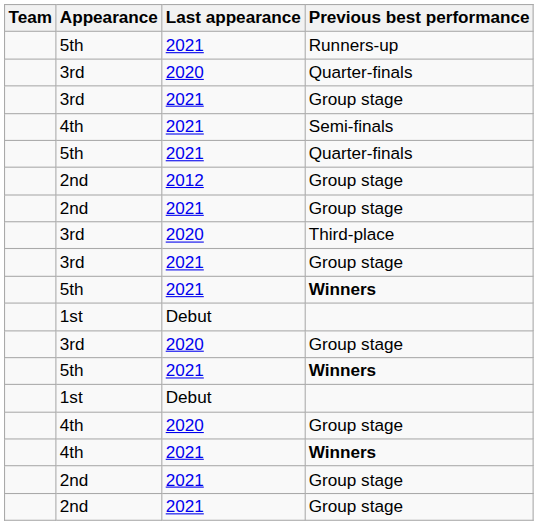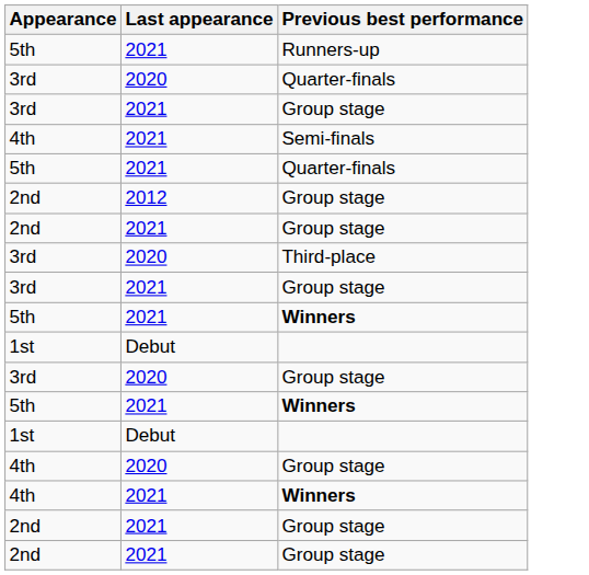 <table class="wikitable sortable">
 <tr>
-<th>Team</th>
 <th data-sort-type="number">Appearance</th>
 <th data-sort-type="number">Last appearance</th>
 <th>Previous best performance</th>
 </tr>
 <tr>
-<td></td>
 <td>5th</td>
 <td><a href='#'>2021</a></td>
 <td>Runners-up</td>
 </tr>
 <tr>
-<td></td>
 <td>3rd</td>
 <td><a href='#'>2020</a></td>
 <td>Quarter-finals</td>
 </tr>
 <tr>
-<td></td>
 <td>3rd</td>
 <td><a href='#'>2021</a></td>
 <td>Group stage</td>
 </tr>
 <tr>
-<td></td>
 <td>4th</td>
 <td><a href='#'>2021</a></td>
 <td>Semi-finals</td>
 </tr>
 <tr>
-<td></td>
 <td>5th</td>
 <td><a href='#'>2021</a></td>
 <td>Quarter-finals</td>
 </tr>
 <tr>
-<td></td>
 <td>2nd</td>
 <td><a href='#'>2012</a></td>
 <td>Group stage</td>
 </tr>
 <tr>
-<td></td>
 <td>2nd</td>
 <td><a href='#'>2021</a></td>
 <td>Group stage</td>
 </tr>
 <tr>
-<td></td>
 <td>3rd</td>
 <td><a href='#'>2020</a></td>
 <td>Third-place</td>
 </tr>
 <tr>
-<td></td>
 <td>3rd</td>
 <td><a href='#'>2021</a></td>
 <td>Group stage</td>
 </tr>
 <tr>
-<td></td>
 <td>5th</td>
 <td><a href='#'>2021</a></td>
 <td><strong>Winners</strong></td>
 </tr>
 <tr>
-<td></td>
 <td>1st</td>
 <td>Debut</td>
 <td></td>
 </tr>
 <tr>
-<td></td>
 <td>3rd</td>
 <td><a href='#'>2020</a></td>
 <td>Group stage</td>
 </tr>
 <tr>
-<td></td>
 <td>5th</td>
 <td><a href='#'>2021</a></td>
 <td><strong>Winners</strong></td>
 </tr>
 <tr>
-<td></td>
 <td>1st</td>
 <td>Debut</td>
 <td></td>
 </tr>
 <tr>
-<td></td>
 <td>4th</td>
 <td><a href='#'>2020</a></td>
 <td>Group stage</td>
 </tr>
 <tr>
-<td></td>
 <td>4th</td>
 <td><a href='#'>2021</a></td>
 <td><strong>Winners</strong></td>
 </tr>
 <tr>
-<td></td>
 <td>2nd</td>
 <td><a href='#'>2021</a></td>
 <td>Group stage</td>
 </tr>
 <tr>
-<td></td>
 <td>2nd</td>
 <td><a href='#'>2021</a></td>
 <td>Group stage</td>
 </tr>
 </table>
